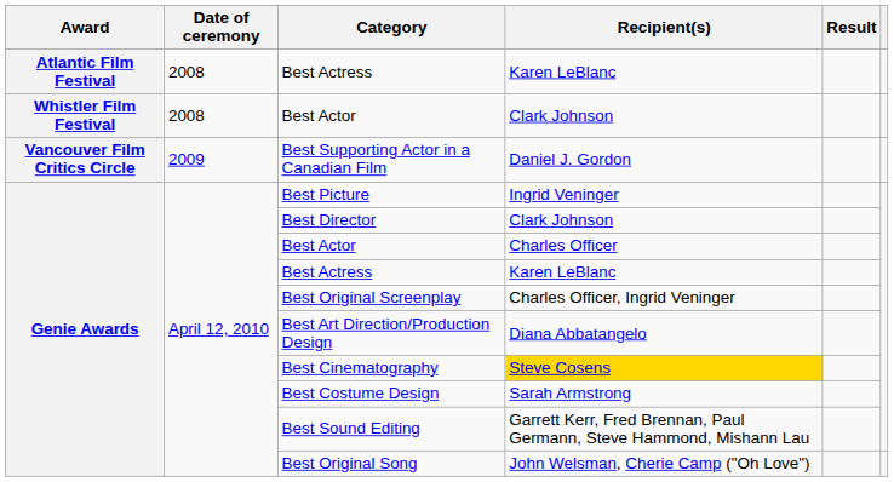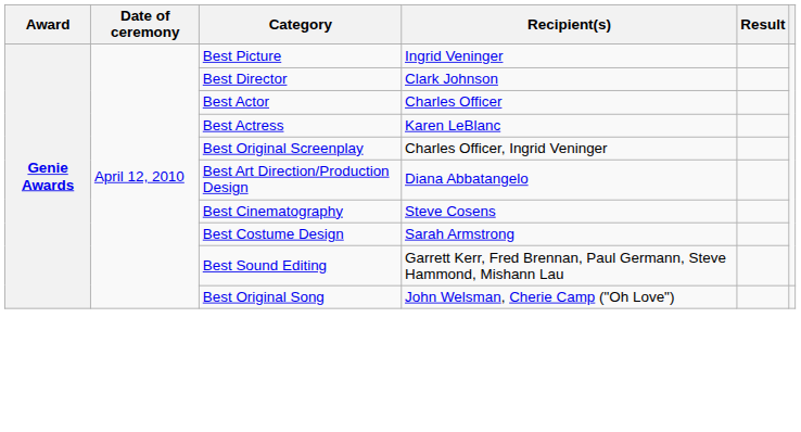 <table class="wikitable plainrowheaders sortable">
 <tr>
 <th scope="col">Award</th>
 <th scope="col">Date of ceremony</th>
 <th scope="col">Category</th>
 <th scope="col">Recipient(s)</th>
 <th scope="col">Result</th>
 <th scope="col" class="unsortable"></th>
-</tr>
-<tr>
-<th scope="row"><a href='#'>Atlantic Film Festival</a></th>
-<td>2008</td>
-<td>Best Actress</td>
-<td><a href='#'>Karen LeBlanc</a></td>
-<td></td>
-<td align=center></td>
-</tr>
-<tr>
-<th scope="row"><a href='#'>Whistler Film Festival</a></th>
-<td>2008</td>
-<td>Best Actor</td>
-<td><a href='#'>Clark Johnson</a></td>
-<td></td>
-<td align=center></td>
-</tr>
-<tr>
-<th scope="row"><a href='#'>Vancouver Film Critics Circle</a></th>
-<td><a href='#'>2009</a></td>
-<td><a href='#'>Best Supporting Actor in a Canadian Film</a></td>
-<td><a href='#'>Daniel J. Gordon</a></td>
-<td></td>
-<td align=center></td>
 </tr>
 <tr>
 <th scope="row" rowspan=10><a href='#'>Genie Awards</a></th>
 <td rowspan=10><a href='#'>April 12, 2010</a></td>
 <td><a href='#'>Best Picture</a></td>
 <td><a href='#'>Ingrid Veninger</a></td>
 <td></td>
 <td rowspan=9 align=center></td>
 </tr>
 <tr>
 <td><a href='#'>Best Director</a></td>
 <td><a href='#'>Clark Johnson</a></td>
 <td></td>
 </tr>
 <tr>
 <td><a href='#'>Best Actor</a></td>
 <td><a href='#'>Charles Officer</a></td>
 <td></td>
 </tr>
 <tr>
 <td><a href='#'>Best Actress</a></td>
 <td><a href='#'>Karen LeBlanc</a></td>
 <td></td>
 </tr>
 <tr>
 <td><a href='#'>Best Original Screenplay</a></td>
 <td>Charles Officer, Ingrid Veninger</td>
 <td></td>
 </tr>
 <tr>
 <td><a href='#'>Best Art Direction/Production Design</a></td>
 <td><a href='#'>Diana Abbatangelo</a></td>
 <td></td>
 </tr>
 <tr>
 <td><a href='#'>Best Cinematography</a></td>
-<td style="background: gold;"><a href='#'>Steve Cosens</a></td>
+<td><a href='#'>Steve Cosens</a></td>
 <td></td>
 </tr>
 <tr>
 <td><a href='#'>Best Costume Design</a></td>
 <td><a href='#'>Sarah Armstrong</a></td>
 <td></td>
 </tr>
 <tr>
 <td><a href='#'>Best Sound Editing</a></td>
 <td>Garrett Kerr, Fred Brennan, Paul Germann, Steve Hammond, Mishann Lau</td>
 <td></td>
 </tr>
 <tr>
 <td><a href='#'>Best Original Song</a></td>
 <td><a href='#'>John Welsman</a>, <a href='#'>Cherie Camp</a> ("Oh Love")</td>
 <td></td>
 <td align=center></td>
 </tr>
 </table>
